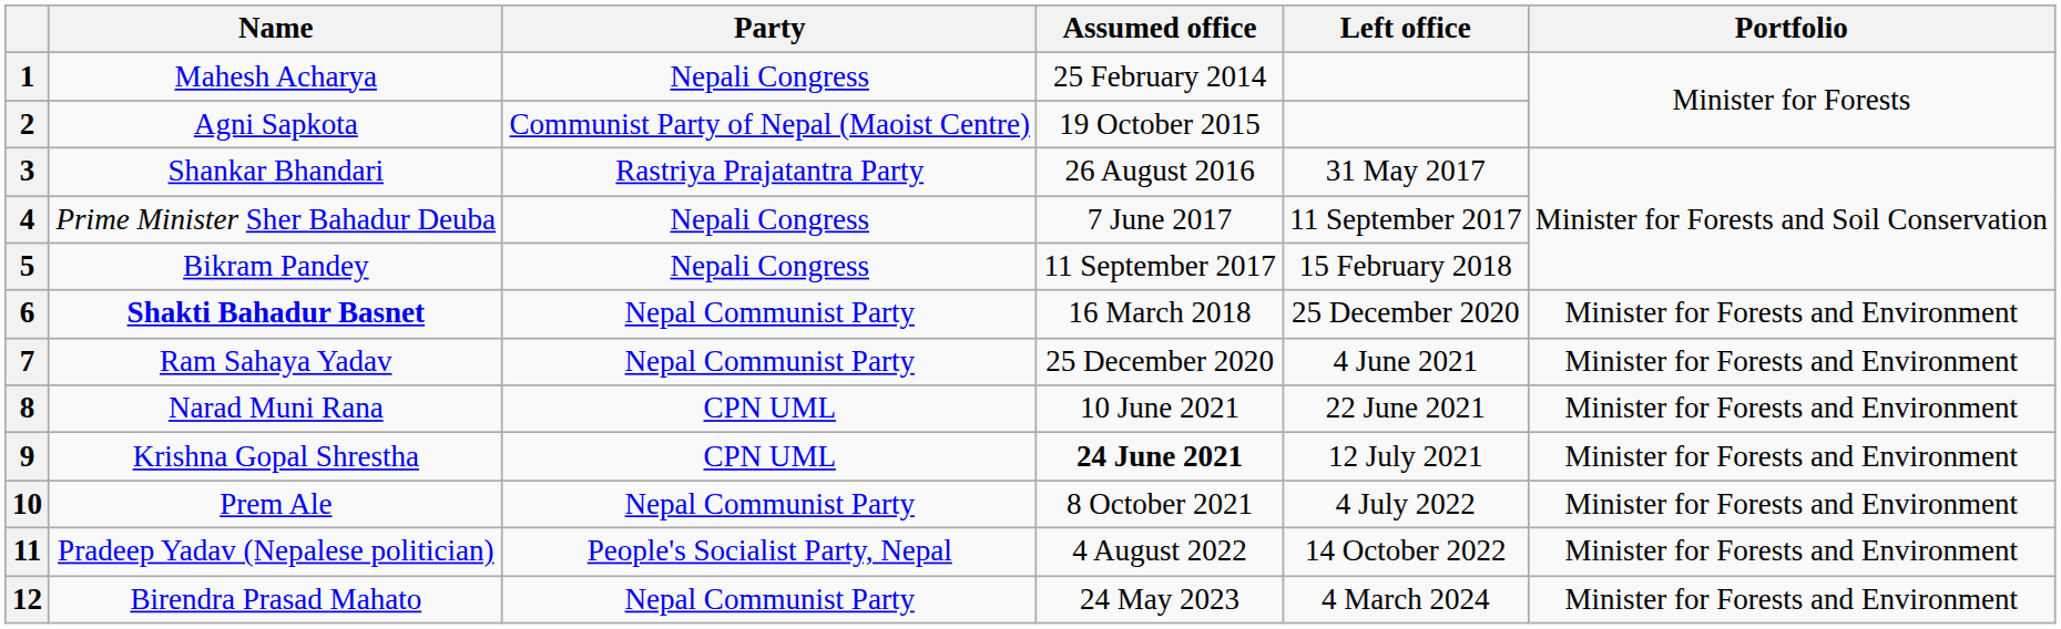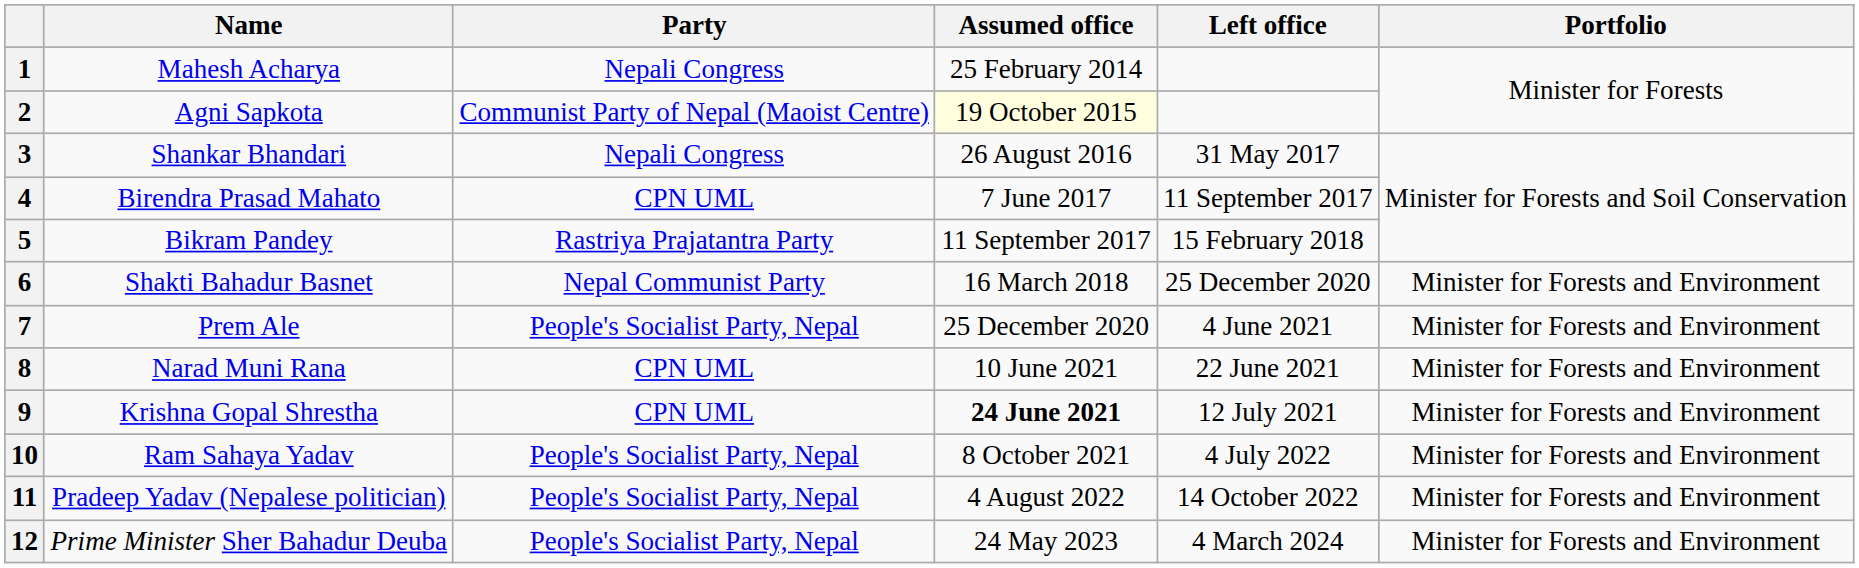 <table class="wikitable" style="text-align: center;">
 <tr>
 <th scope="col"></th>
 <th scope="col">Name</th>
 <th scope="col">Party</th>
 <th scope="col">Assumed office</th>
 <th scope="col">Left office</th>
 <th>Portfolio</th>
 </tr>
 <tr>
 <th scope="row">1</th>
 <td><a href='#'>Mahesh Acharya</a></td>
 <td><a href='#'>Nepali Congress</a></td>
 <td>25 February 2014</td>
 <td></td>
 <td rowspan="2">Minister for Forests</td>
 </tr>
 <tr>
 <th scope="row">2</th>
 <td><a href='#'>Agni Sapkota</a></td>
 <td><a href='#'>Communist Party of Nepal (Maoist Centre)</a></td>
-<td>19 October 2015</td>
+<td style="background: lightyellow;">19 October 2015</td>
 <td></td>
 </tr>
 <tr>
 <th scope="row">3</th>
 <td><a href='#'>Shankar Bhandari</a></td>
-<td><a href='#'>Rastriya Prajatantra Party</a></td>
+<td><a href='#'>Nepali Congress</a></td>
 <td>26 August 2016</td>
 <td>31 May 2017</td>
 <td rowspan="3">Minister for Forests and Soil Conservation</td>
 </tr>
 <tr>
 <th scope="row">4</th>
-<td><em>Prime Minister</em> <a href='#'>Sher Bahadur Deuba</a></td>
-<td><a href='#'>Nepali Congress</a></td>
+<td><a href='#'>Birendra Prasad Mahato</a></td>
+<td><a href='#'>CPN UML</a></td>
 <td>7 June 2017</td>
 <td>11 September 2017</td>
 </tr>
 <tr>
 <th scope="row">5</th>
 <td><a href='#'>Bikram Pandey</a></td>
-<td><a href='#'>Nepali Congress</a></td>
+<td><a href='#'>Rastriya Prajatantra Party</a></td>
 <td>11 September 2017</td>
 <td>15 February 2018</td>
 </tr>
 <tr>
 <th scope="row">6</th>
-<td><strong><a href='#'>Shakti Bahadur Basnet</a></strong></td>
+<td><a href='#'>Shakti Bahadur Basnet</a></td>
 <td><a href='#'>Nepal Communist Party</a></td>
 <td>16 March 2018</td>
 <td>25 December 2020</td>
 <td>Minister for Forests and Environment</td>
 </tr>
 <tr>
 <th scope="row">7</th>
-<td><a href='#'>Ram Sahaya Yadav</a></td>
-<td><a href='#'>Nepal Communist Party</a></td>
+<td><a href='#'>Prem Ale</a></td>
+<td><a href='#'>People's Socialist Party, Nepal</a></td>
 <td>25 December 2020</td>
 <td>4 June 2021</td>
 <td>Minister for Forests and Environment</td>
 </tr>
 <tr>
 <th scope="row">8</th>
 <td><a href='#'>Narad Muni Rana</a></td>
 <td><a href='#'>CPN UML</a></td>
 <td>10 June 2021</td>
 <td>22 June 2021</td>
 <td>Minister for Forests and Environment</td>
 </tr>
 <tr>
 <th scope="row">9</th>
 <td><a href='#'>Krishna Gopal Shrestha</a></td>
 <td><a href='#'>CPN UML</a></td>
 <td><strong>24 June 2021</strong></td>
 <td>12 July 2021</td>
 <td>Minister for Forests and Environment</td>
 </tr>
 <tr>
 <th scope="row">10</th>
-<td><a href='#'>Prem Ale</a></td>
-<td><a href='#'>Nepal Communist Party</a></td>
+<td><a href='#'>Ram Sahaya Yadav</a></td>
+<td><a href='#'>People's Socialist Party, Nepal</a></td>
 <td>8 October 2021</td>
 <td>4 July 2022</td>
 <td>Minister for Forests and Environment</td>
 </tr>
 <tr>
 <th scope="row">11</th>
 <td><a href='#'>Pradeep Yadav (Nepalese politician)</a></td>
 <td><a href='#'>People's Socialist Party, Nepal</a></td>
 <td>4 August 2022</td>
 <td>14 October 2022</td>
 <td>Minister for Forests and Environment</td>
 </tr>
 <tr>
 <th scope="row">12</th>
-<td><a href='#'>Birendra Prasad Mahato</a></td>
-<td><a href='#'>Nepal Communist Party</a></td>
+<td><em>Prime Minister</em> <a href='#'>Sher Bahadur Deuba</a></td>
+<td><a href='#'>People's Socialist Party, Nepal</a></td>
 <td>24 May 2023</td>
 <td>4 March 2024</td>
 <td>Minister for Forests and Environment</td>
 </tr>
 </table>
